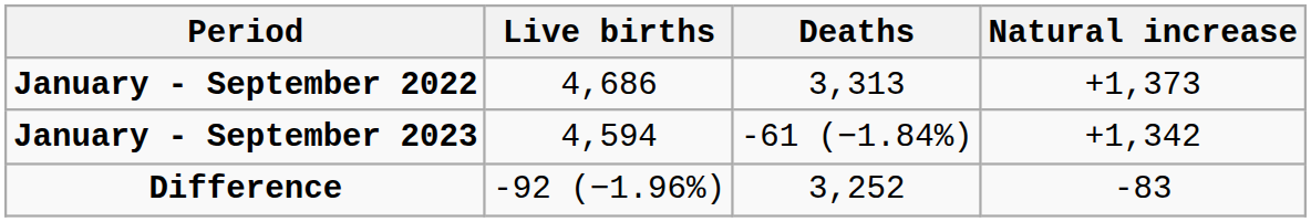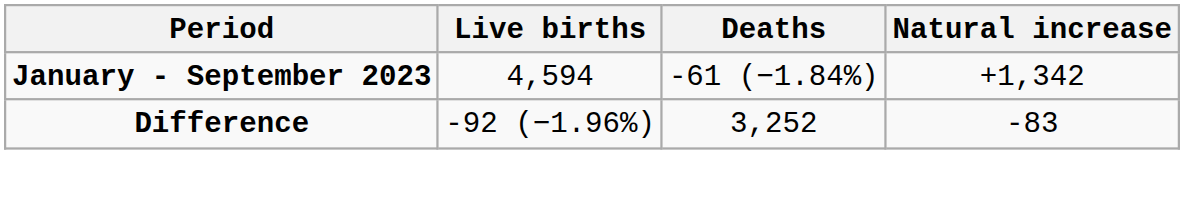 <table class="wikitable" style="text-align:center;">
 <tr>
 <th>Period</th>
 <th>Live births</th>
 <th>Deaths</th>
 <th>Natural increase</th>
-</tr>
-<tr>
-<td><strong>January - September 2022</strong></td>
-<td>4,686</td>
-<td>3,313</td>
-<td>+1,373</td>
 </tr>
 <tr>
 <td><strong>January - September 2023</strong></td>
 <td>4,594</td>
 <td> -61 (−1.84%)</td>
 <td>+1,342</td>
 </tr>
 <tr>
 <td><strong>Difference</strong></td>
 <td> -92 (−1.96%)</td>
 <td>3,252</td>
 <td> -83</td>
 </tr>
 </table>
